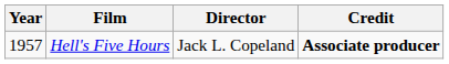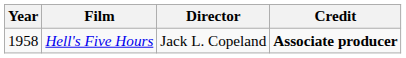 <table class="wikitable">
 <tr>
 <th>Year</th>
 <th>Film</th>
 <th>Director</th>
 <th>Credit</th>
 </tr>
 <tr>
-<td>1957</td>
+<td>1958</td>
 <td><em><a href='#'>Hell's Five Hours</a></em></td>
 <td>Jack L. Copeland</td>
 <td><strong>Associate producer</strong></td>
 </tr>
 </table>
